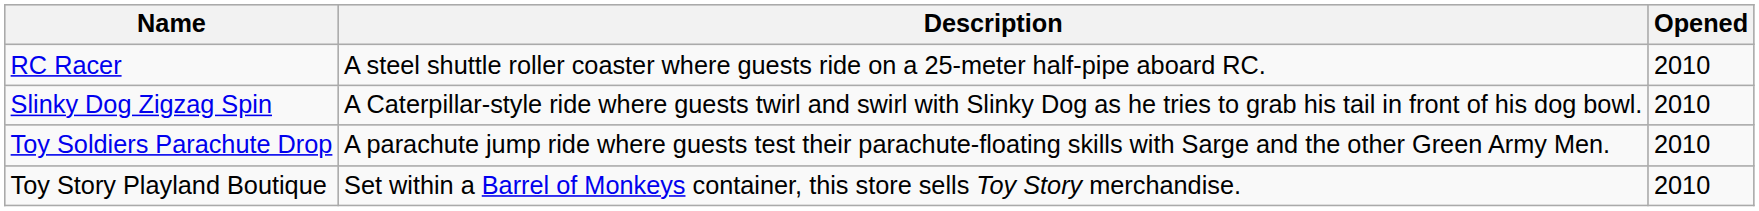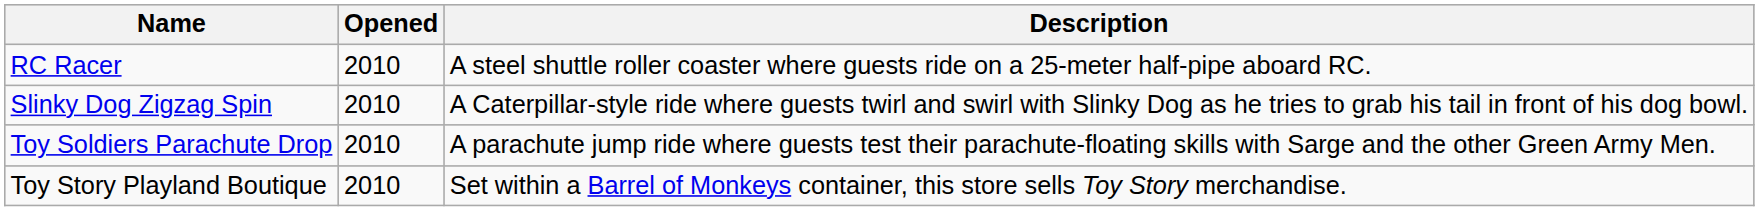 <table class="wikitable">
 <tr>
 <th>Name</th>
+<th>Opened</th>
 <th>Description</th>
-<th>Opened</th>
 </tr>
 <tr>
 <td><a href='#'>RC Racer</a></td>
+<td>2010</td>
 <td>A steel shuttle roller coaster where guests ride on a 25-meter half-pipe aboard RC.</td>
-<td>2010</td>
 </tr>
 <tr>
 <td><a href='#'>Slinky Dog Zigzag Spin</a></td>
+<td>2010</td>
 <td>A Caterpillar-style ride where guests twirl and swirl with Slinky Dog as he tries to grab his tail in front of his dog bowl.</td>
-<td>2010</td>
 </tr>
 <tr>
 <td><a href='#'>Toy Soldiers Parachute Drop</a></td>
+<td>2010</td>
 <td>A parachute jump ride where guests test their parachute-floating skills with Sarge and the other Green Army Men.</td>
-<td>2010</td>
 </tr>
 <tr>
 <td>Toy Story Playland Boutique</td>
+<td>2010</td>
 <td>Set within a <a href='#'>Barrel of Monkeys</a> container, this store sells <em>Toy Story</em> merchandise.</td>
-<td>2010</td>
 </tr>
 </table>
